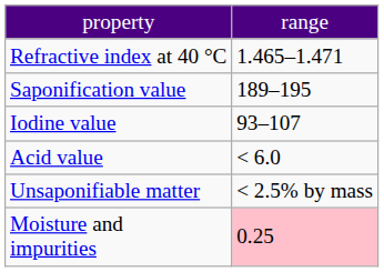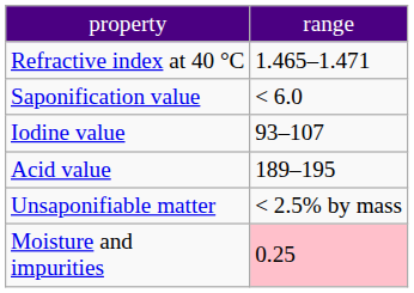 <table class="wikitable">
 <tr style="background:indigo; color:white" align="center">
 <td>property</td>
 <td>range</td>
 </tr>
 <tr>
 <td><a href='#'>Refractive index</a> at 40 °C</td>
 <td>1.465–1.471</td>
 </tr>
 <tr>
 <td><a href='#'>Saponification value</a></td>
-<td>189–195</td>
+<td>< 6.0</td>
 </tr>
 <tr>
 <td><a href='#'>Iodine value</a></td>
 <td>93–107</td>
 </tr>
 <tr>
 <td><a href='#'>Acid value</a></td>
-<td>< 6.0</td>
+<td>189–195</td>
 </tr>
 <tr>
 <td><a href='#'>Unsaponifiable matter</a></td>
 <td>< 2.5% by mass</td>
 </tr>
 <tr>
 <td><a href='#'>Moisture</a> and<br><a href='#'>impurities</a></td>
 <td style="background: pink;">0.25</td>
 </tr>
 </table>
